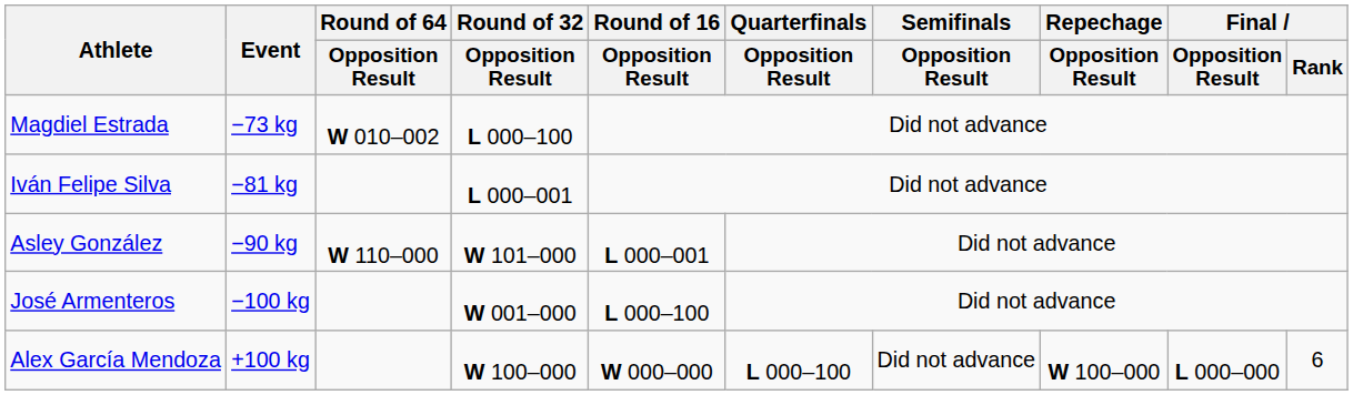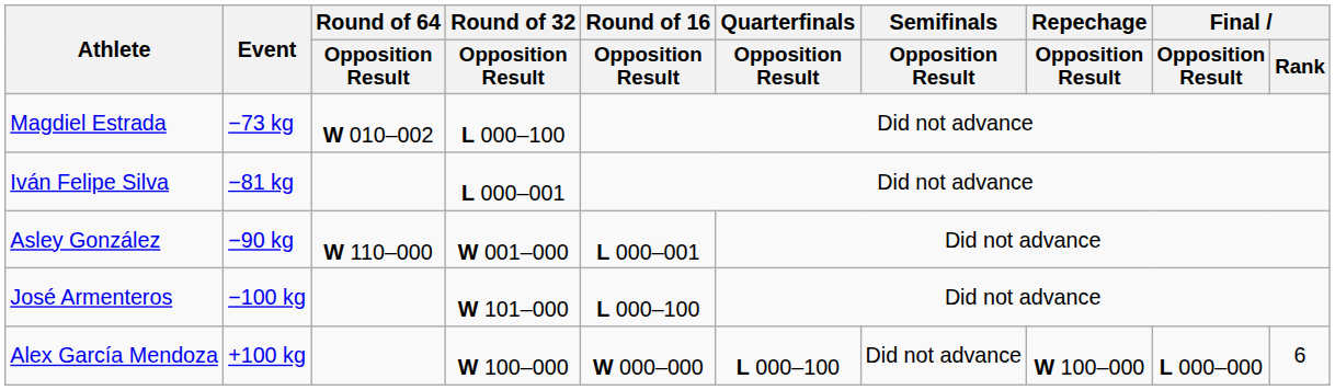 <table class="wikitable" style="font-size:90%">
 <tr>
 <th rowspan="2">Athlete</th>
 <th rowspan="2">Event</th>
 <th>Round of 64</th>
 <th>Round of 32</th>
 <th>Round of 16</th>
 <th>Quarterfinals</th>
 <th>Semifinals</th>
 <th>Repechage</th>
 <th colspan=2>Final / </th>
 </tr>
 <tr style="font-size:95%">
 <th>Opposition<br>Result</th>
 <th>Opposition<br>Result</th>
 <th>Opposition<br>Result</th>
 <th>Opposition<br>Result</th>
 <th>Opposition<br>Result</th>
 <th>Opposition<br>Result</th>
 <th>Opposition<br>Result</th>
 <th>Rank</th>
 </tr>
 <tr align=center>
 <td align=left><a href='#'>Magdiel Estrada</a></td>
 <td align=left><a href='#'>−73 kg</a></td>
 <td><br><strong>W</strong> 010–002</td>
 <td><br><strong>L</strong> 000–100</td>
 <td colspan=6>Did not advance</td>
 </tr>
 <tr align=center>
 <td align=left><a href='#'>Iván Felipe Silva</a></td>
 <td align=left><a href='#'>−81 kg</a></td>
 <td></td>
 <td><br><strong>L</strong> 000–001</td>
 <td colspan=6>Did not advance</td>
 </tr>
 <tr align=center>
 <td align=left><a href='#'>Asley González</a></td>
 <td align=left><a href='#'>−90 kg</a></td>
 <td><br><strong>W</strong> 110–000</td>
-<td><br><strong>W</strong> 101–000</td>
+<td><br><strong>W</strong> 001–000</td>
 <td><br><strong>L</strong> 000–001</td>
 <td colspan=5>Did not advance</td>
 </tr>
 <tr align=center>
 <td align=left><a href='#'>José Armenteros</a></td>
 <td align=left><a href='#'>−100 kg</a></td>
 <td></td>
-<td><br><strong>W</strong> 001–000</td>
+<td><br><strong>W</strong> 101–000</td>
 <td><br><strong>L</strong> 000–100</td>
 <td colspan=5>Did not advance</td>
 </tr>
 <tr align=center>
 <td align=left><a href='#'>Alex García Mendoza</a></td>
 <td align=left><a href='#'>+100 kg</a></td>
 <td></td>
 <td><br><strong>W</strong> 100–000</td>
 <td><br><strong>W</strong> 000–000 </td>
 <td><br><strong>L</strong> 000–100</td>
 <td>Did not advance</td>
 <td><br><strong>W</strong> 100–000</td>
 <td><br><strong>L</strong> 000–000 </td>
 <td>6</td>
 </tr>
 </table>
